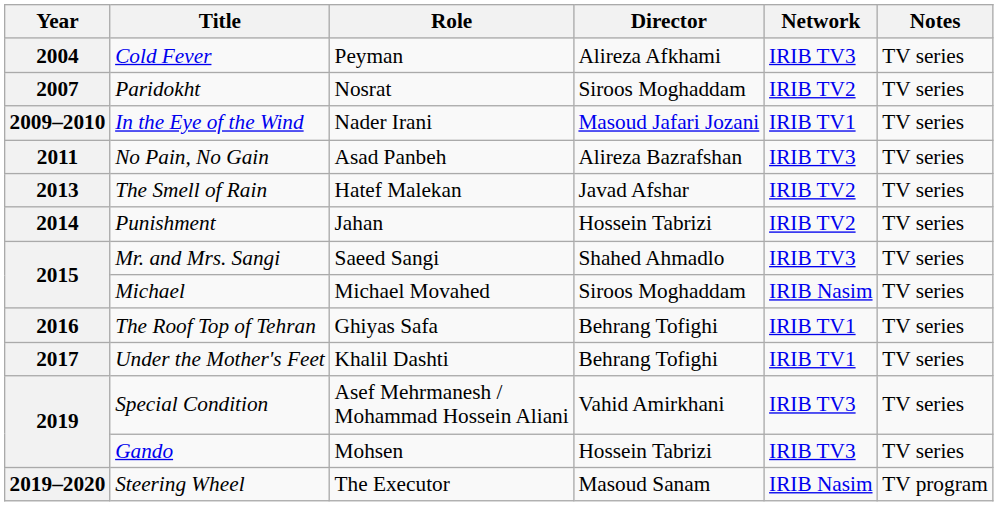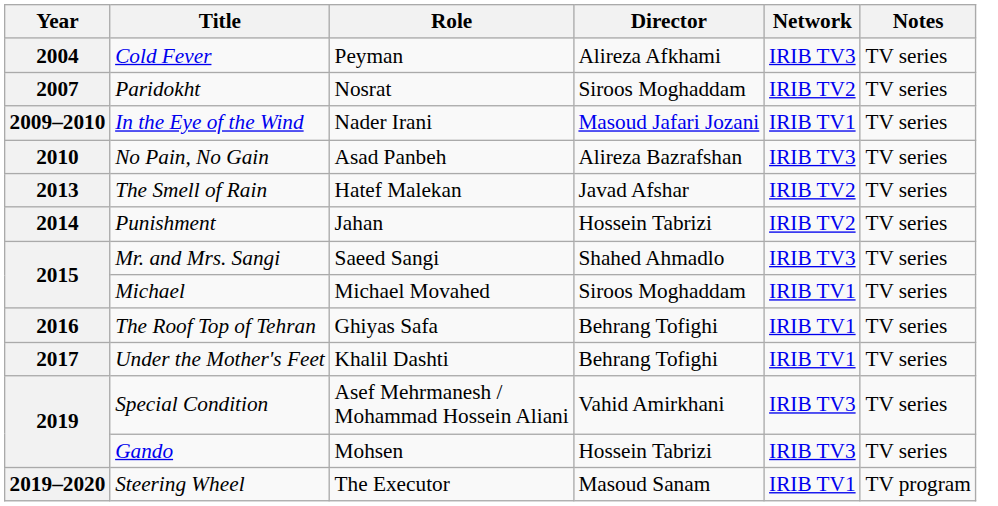 <table class="wikitable plainrowheaders sortable"  style=font-size:100%>
 <tr>
 <th scope="col">Year</th>
 <th scope="col">Title</th>
 <th scope="col">Role</th>
 <th scope="col">Director</th>
 <th scope="col" class="unsortable">Network</th>
 <th scope="col">Notes</th>
 </tr>
 <tr>
 <th scope=row>2004</th>
 <td><em><a href='#'>Cold Fever</a></em></td>
 <td>Peyman</td>
 <td>Alireza Afkhami</td>
 <td><a href='#'>IRIB TV3</a></td>
 <td>TV series</td>
 </tr>
 <tr>
 <th scope=row>2007</th>
 <td><em>Paridokht</em></td>
 <td>Nosrat</td>
 <td>Siroos Moghaddam</td>
 <td><a href='#'>IRIB TV2</a></td>
 <td>TV series</td>
 </tr>
 <tr>
 <th scope=row>2009–2010</th>
 <td><em><a href='#'>In the Eye of the Wind</a></em></td>
 <td>Nader Irani</td>
 <td><a href='#'>Masoud Jafari Jozani</a></td>
 <td><a href='#'>IRIB TV1</a></td>
 <td>TV series</td>
 </tr>
 <tr>
-<th scope=row>2011</th>
+<th scope=row>2010</th>
 <td><em>No Pain, No Gain</em></td>
 <td>Asad Panbeh</td>
 <td>Alireza Bazrafshan</td>
 <td><a href='#'>IRIB TV3</a></td>
 <td>TV series</td>
 </tr>
 <tr>
 <th scope=row>2013</th>
 <td><em>The Smell of Rain</em></td>
 <td>Hatef Malekan</td>
 <td>Javad Afshar</td>
 <td><a href='#'>IRIB TV2</a></td>
 <td>TV series</td>
 </tr>
 <tr>
 <th scope=row>2014</th>
 <td><em>Punishment</em></td>
 <td>Jahan</td>
 <td>Hossein Tabrizi</td>
 <td><a href='#'>IRIB TV2</a></td>
 <td>TV series</td>
 </tr>
 <tr>
 <th scope=row rowspan="2">2015</th>
 <td><em>Mr. and Mrs. Sangi</em></td>
 <td>Saeed Sangi</td>
 <td>Shahed Ahmadlo</td>
 <td><a href='#'>IRIB TV3</a></td>
 <td>TV series</td>
 </tr>
 <tr>
 <td><em>Michael</em></td>
 <td>Michael Movahed</td>
 <td>Siroos Moghaddam</td>
-<td><a href='#'>IRIB Nasim</a></td>
+<td><a href='#'>IRIB TV1</a></td>
 <td>TV series</td>
 </tr>
 <tr>
 <th scope=row>2016</th>
 <td><em>The Roof Top of Tehran</em></td>
 <td>Ghiyas Safa</td>
 <td>Behrang Tofighi</td>
 <td><a href='#'>IRIB TV1</a></td>
 <td>TV series</td>
 </tr>
 <tr>
 <th scope=row>2017</th>
 <td><em>Under the Mother's Feet</em></td>
 <td>Khalil Dashti</td>
 <td>Behrang Tofighi</td>
 <td><a href='#'>IRIB TV1</a></td>
 <td>TV series</td>
 </tr>
 <tr>
 <th rowspan="2" scope="row">2019</th>
 <td><em>Special Condition</em></td>
 <td>Asef Mehrmanesh /<br>Mohammad Hossein Aliani</td>
 <td>Vahid Amirkhani</td>
 <td><a href='#'>IRIB TV3</a></td>
 <td>TV series</td>
 </tr>
 <tr>
 <td><a href='#'><em>Gando</em></a></td>
 <td>Mohsen</td>
 <td>Hossein Tabrizi</td>
 <td><a href='#'>IRIB TV3</a></td>
 <td>TV series</td>
 </tr>
 <tr>
 <th scope="row">2019–2020</th>
 <td><em>Steering Wheel</em></td>
 <td>The Executor</td>
 <td>Masoud Sanam</td>
-<td><a href='#'>IRIB Nasim</a></td>
+<td><a href='#'>IRIB TV1</a></td>
 <td>TV program</td>
 </tr>
 </table>
